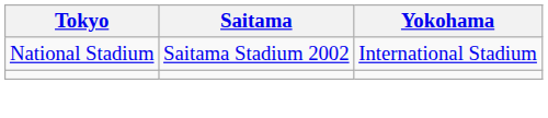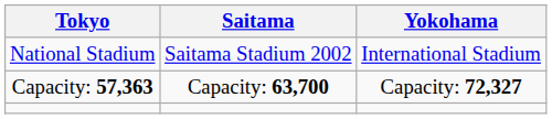 <table class="wikitable" style="text-align:center">
 <tr>
 <th><a href='#'>Tokyo</a></th>
 <th><a href='#'>Saitama</a></th>
 <th><a href='#'>Yokohama</a></th>
 </tr>
 <tr>
 <td><a href='#'>National Stadium</a></td>
 <td><a href='#'>Saitama Stadium 2002</a></td>
 <td><a href='#'>International Stadium</a></td>
 </tr>
 <tr>
+<td>Capacity: <strong>57,363</strong></td>
+<td>Capacity: <strong>63,700</strong></td>
+<td>Capacity: <strong>72,327</strong></td>
+</tr>
+<tr>
 <td></td>
 <td></td>
 <td></td>
 </tr>
 </table>
